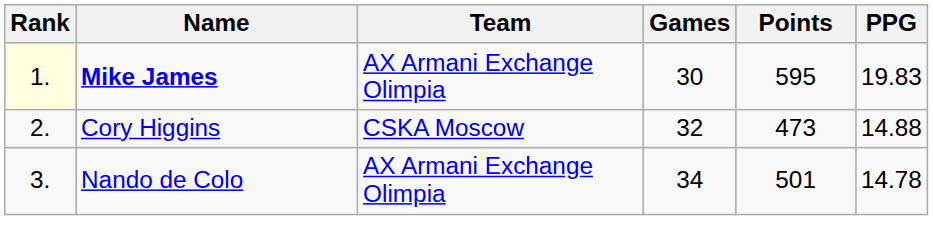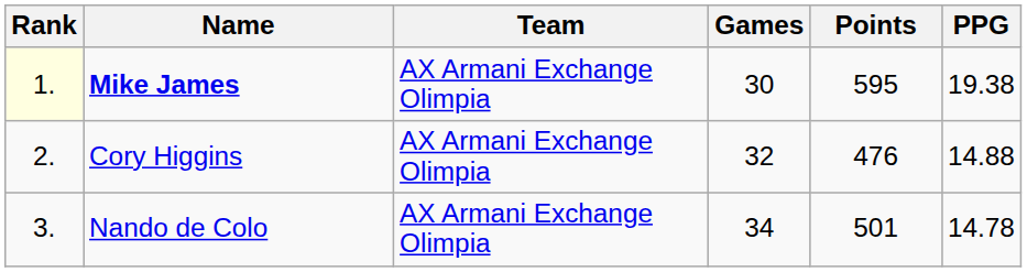 <table | class="wikitable sortable" style="text-align: center;">
 <tr>
 <th>Rank</th>
 <th width=200>Name</th>
 <th width=200>Team</th>
 <th>Games</th>
 <th width=75>Points</th>
 <th width=40>PPG</th>
 </tr>
 <tr>
 <td style="background: lightyellow;">1.</td>
 <td align="left"> <strong><a href='#'>Mike James</a></strong></td>
 <td align="left"> <a href='#'>AX Armani Exchange Olimpia</a></td>
 <td>30</td>
 <td>595</td>
-<td>19.83</td>
+<td>19.38</td>
 </tr>
 <tr>
 <td>2.</td>
 <td align="left"> <a href='#'>Cory Higgins</a></td>
-<td align="left"> <a href='#'>CSKA Moscow</a></td>
+<td align="left"> <a href='#'>AX Armani Exchange Olimpia</a></td>
 <td>32</td>
-<td>473</td>
+<td>476</td>
 <td>14.88</td>
 </tr>
 <tr>
 <td>3.</td>
 <td align="left"> <a href='#'>Nando de Colo</a></td>
 <td align="left"> <a href='#'>AX Armani Exchange Olimpia</a></td>
 <td>34</td>
 <td>501</td>
 <td>14.78</td>
 </tr>
 </table>
